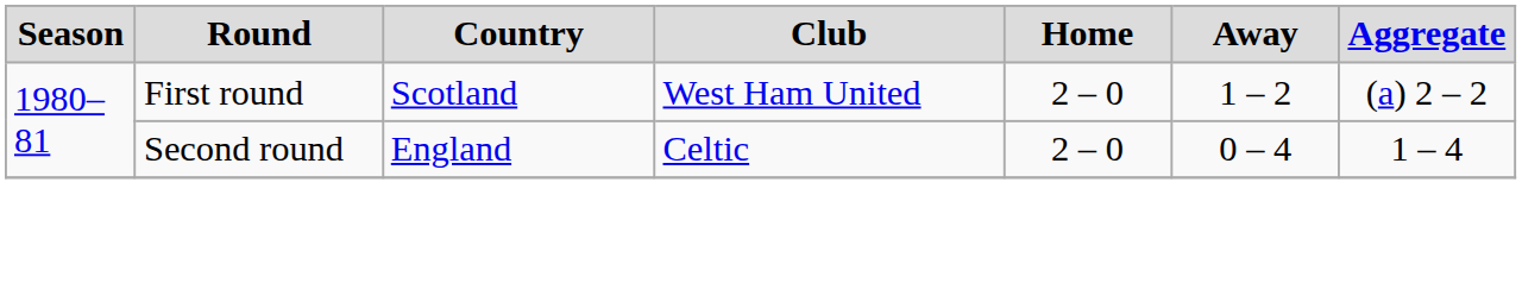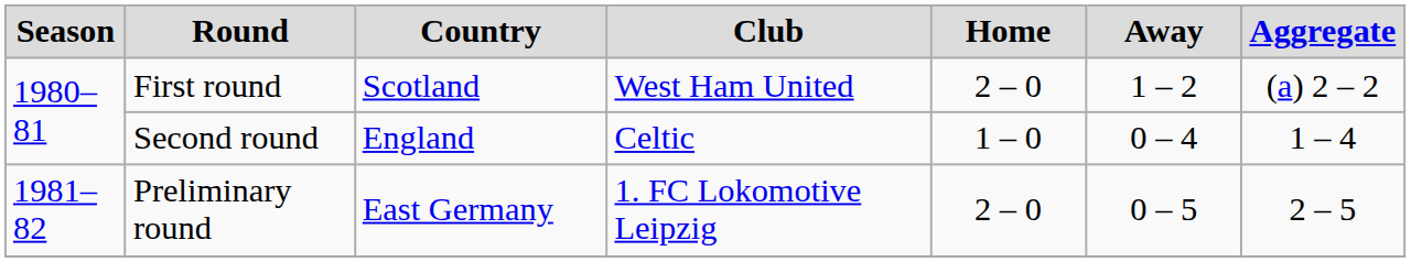 <table class="wikitable" style="text-align: center;">
 <tr>
 <th width="50" style="background:#DCDCDC">Season</th>
 <th width="102" style="background:#DCDCDC">Round</th>
 <th width="113" style="background:#DCDCDC">Country</th>
 <th width="147" style="background:#DCDCDC">Club</th>
 <th width="67" style="background:#DCDCDC">Home</th>
 <th width="67" style="background:#DCDCDC">Away</th>
 <th width="67" style="background:#DCDCDC"><a href='#'>Aggregate</a></th>
 </tr>
 <tr>
 <td rowspan=2 align=left><a href='#'>1980–81</a></td>
 <td align=left>First round</td>
 <td align=left> <a href='#'>Scotland</a></td>
 <td align=left><a href='#'>West Ham United</a></td>
 <td>2 – 0</td>
 <td>1 – 2</td>
 <td>(<a href='#'>a</a>) 2 – 2</td>
 </tr>
 <tr>
 <td align=left>Second round</td>
 <td align=left> <a href='#'>England</a></td>
 <td align=left><a href='#'>Celtic</a></td>
-<td>2 – 0</td>
+<td>1 – 0</td>
 <td>0 – 4</td>
 <td>1 – 4</td>
 </tr>
 <tr>
+<td align=left><a href='#'>1981–82</a></td>
+<td align=left>Preliminary round</td>
+<td align=left> <a href='#'>East Germany</a></td>
+<td align=left><a href='#'>1. FC Lokomotive Leipzig</a></td>
+<td>2 – 0</td>
+<td>0 – 5</td>
+<td>2 – 5</td>
+</tr>
+<tr>
 </tr>
 </table>
